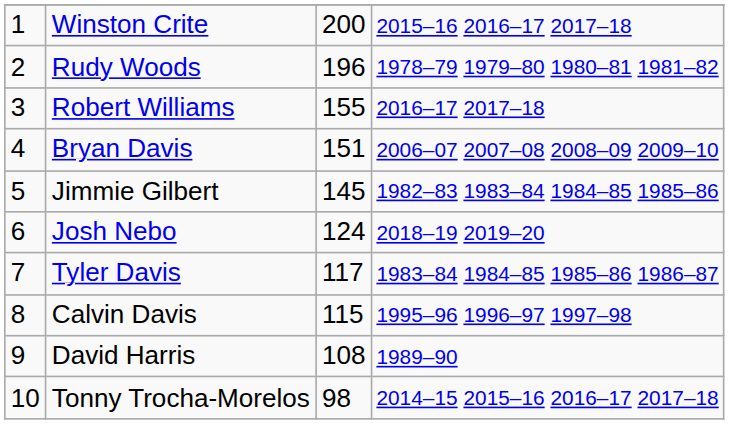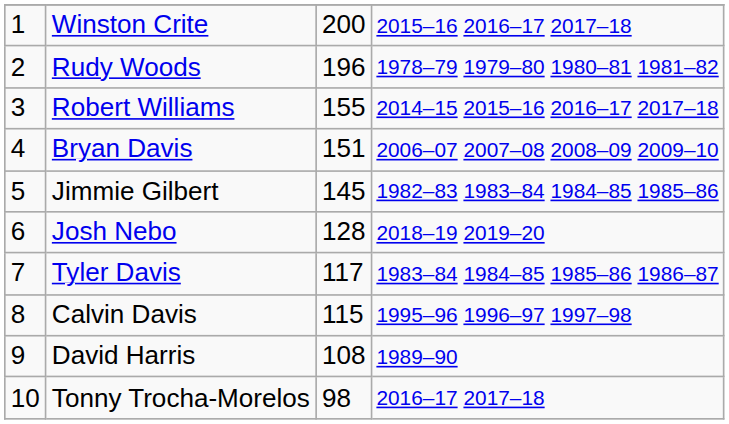 <table class="wikitable">
 <tr>
 </tr>
 <tr>
 <td>1</td>
 <td><a href='#'>Winston Crite</a></td>
 <td>200</td>
 <td style="font-size:80%;"><a href='#'>2015–16</a> <a href='#'>2016–17</a> <a href='#'>2017–18</a></td>
 </tr>
 <tr>
 <td>2</td>
 <td><a href='#'>Rudy Woods</a></td>
 <td>196</td>
 <td style="font-size:80%;"><a href='#'>1978–79</a> <a href='#'>1979–80</a> <a href='#'>1980–81</a> <a href='#'>1981–82</a></td>
 </tr>
 <tr>
 <td>3</td>
 <td><a href='#'>Robert Williams</a></td>
 <td>155</td>
-<td style="font-size:80%;"><a href='#'>2016–17</a> <a href='#'>2017–18</a></td>
+<td style="font-size:80%;"><a href='#'>2014–15</a> <a href='#'>2015–16</a> <a href='#'>2016–17</a> <a href='#'>2017–18</a></td>
 </tr>
 <tr>
 <td>4</td>
 <td><a href='#'>Bryan Davis</a></td>
 <td>151</td>
 <td style="font-size:80%;"><a href='#'>2006–07</a> <a href='#'>2007–08</a> <a href='#'>2008–09</a> <a href='#'>2009–10</a></td>
 </tr>
 <tr>
 <td>5</td>
 <td>Jimmie Gilbert</td>
 <td>145</td>
 <td style="font-size:80%;"><a href='#'>1982–83</a> <a href='#'>1983–84</a> <a href='#'>1984–85</a> <a href='#'>1985–86</a></td>
 </tr>
 <tr>
 <td>6</td>
 <td><a href='#'>Josh Nebo</a></td>
-<td>124</td>
+<td>128</td>
 <td style="font-size:80%;"><a href='#'>2018–19</a> <a href='#'>2019–20</a></td>
 </tr>
 <tr>
 <td>7</td>
 <td><a href='#'>Tyler Davis</a></td>
 <td>117</td>
 <td style="font-size:80%;"><a href='#'>1983–84</a> <a href='#'>1984–85</a> <a href='#'>1985–86</a> <a href='#'>1986–87</a></td>
 </tr>
 <tr>
 <td>8</td>
 <td>Calvin Davis</td>
 <td>115</td>
 <td style="font-size:80%;"><a href='#'>1995–96</a> <a href='#'>1996–97</a> <a href='#'>1997–98</a></td>
 </tr>
 <tr>
 <td>9</td>
 <td>David Harris</td>
 <td>108</td>
 <td style="font-size:80%;"><a href='#'>1989–90</a></td>
 </tr>
 <tr>
 <td>10</td>
 <td>Tonny Trocha-Morelos</td>
 <td>98</td>
-<td style="font-size:80%;"><a href='#'>2014–15</a> <a href='#'>2015–16</a> <a href='#'>2016–17</a> <a href='#'>2017–18</a></td>
+<td style="font-size:80%;"><a href='#'>2016–17</a> <a href='#'>2017–18</a></td>
 </tr>
 </table>
